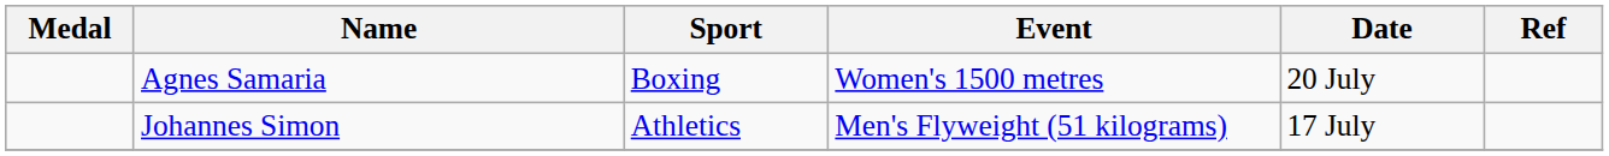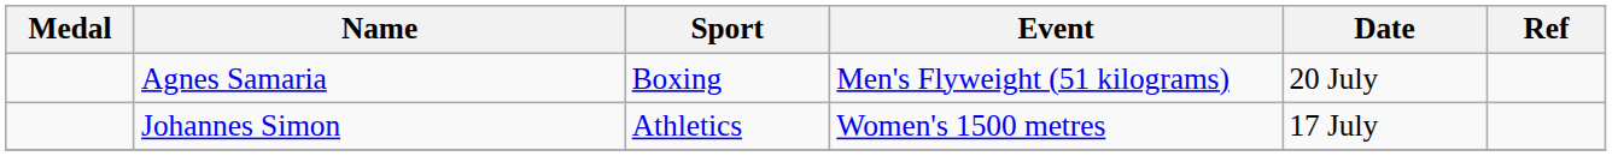 <table class="wikitable sortable" style="font-size:100%">
 <tr>
 <th width="60">Medal</th>
 <th width="250">Name</th>
 <th width="100">Sport</th>
 <th width="230">Event</th>
 <th width="100">Date</th>
 <th width="55">Ref</th>
 </tr>
 <tr>
 <td></td>
 <td><a href='#'>Agnes Samaria</a></td>
 <td><a href='#'>Boxing</a></td>
-<td><a href='#'>Women's 1500 metres</a></td>
+<td><a href='#'>Men's Flyweight (51 kilograms)</a></td>
 <td>20 July</td>
 <td></td>
 </tr>
 <tr>
 <td></td>
 <td><a href='#'>Johannes Simon</a></td>
 <td><a href='#'>Athletics</a></td>
-<td><a href='#'>Men's Flyweight (51 kilograms)</a></td>
+<td><a href='#'>Women's 1500 metres</a></td>
 <td>17 July</td>
 <td></td>
 </tr>
 <tr>
 </tr>
 </table>
